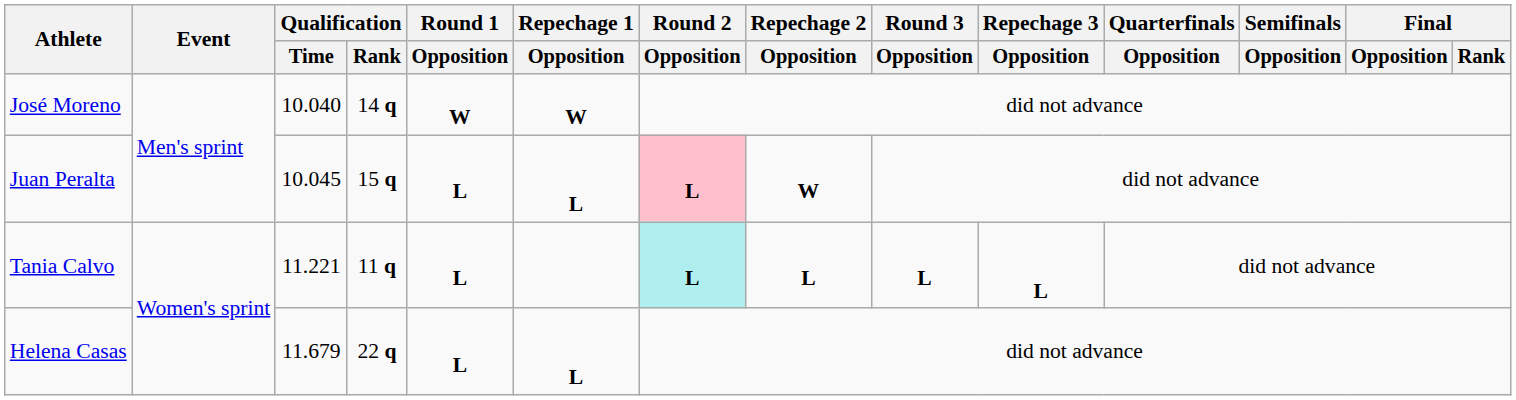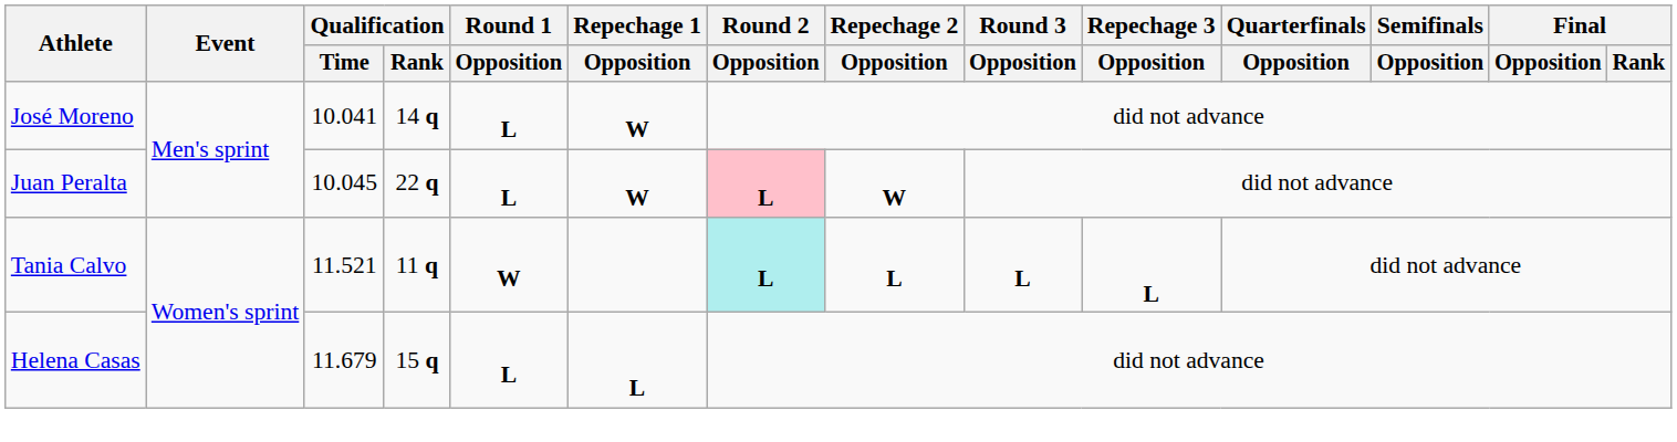 <table class="wikitable" style="font-size:90%">
 <tr>
 <th rowspan=2>Athlete</th>
 <th rowspan=2>Event</th>
 <th colspan=2>Qualification</th>
 <th>Round 1</th>
 <th>Repechage 1</th>
 <th>Round 2</th>
 <th>Repechage 2</th>
 <th>Round 3</th>
 <th>Repechage 3</th>
 <th>Quarterfinals</th>
 <th>Semifinals</th>
 <th colspan=2>Final</th>
 </tr>
 <tr style="font-size:95%">
 <th>Time</th>
 <th>Rank</th>
 <th>Opposition</th>
 <th>Opposition</th>
 <th>Opposition</th>
 <th>Opposition</th>
 <th>Opposition</th>
 <th>Opposition</th>
 <th>Opposition</th>
 <th>Opposition</th>
 <th>Opposition</th>
 <th>Rank</th>
 </tr>
 <tr align=center>
 <td align=left><a href='#'>José Moreno</a></td>
 <td align=left rowspan=2><a href='#'>Men's sprint</a></td>
-<td>10.040</td>
+<td>10.041</td>
 <td>14 <strong>q</strong></td>
-<td><br><strong>W</strong></td>
+<td><br><strong>L</strong></td>
 <td><br><strong>W</strong></td>
 <td colspan=8>did not advance</td>
 </tr>
 <tr align=center>
 <td align=left><a href='#'>Juan Peralta</a></td>
 <td>10.045</td>
-<td>15 <strong>q</strong></td>
+<td>22 <strong>q</strong></td>
 <td><br><strong>L</strong></td>
-<td><br><br><strong>L</strong></td>
+<td><br><strong>W</strong></td>
 <td style="background: pink;"><br><strong>L</strong></td>
 <td><br><strong>W</strong></td>
 <td colspan=8>did not advance</td>
 </tr>
 <tr align=center>
 <td align=left><a href='#'>Tania Calvo</a></td>
 <td align=left rowspan=2><a href='#'>Women's sprint</a></td>
-<td>11.221</td>
+<td>11.521</td>
 <td>11 <strong>q</strong></td>
-<td><br><strong>L</strong></td>
+<td><br><strong>W</strong></td>
 <td></td>
 <td style="background: paleturquoise;"><br><strong>L</strong></td>
 <td><br><strong>L</strong></td>
 <td><br><strong>L</strong></td>
 <td><br><br><strong>L</strong></td>
 <td colspan=4>did not advance</td>
 </tr>
 <tr align=center>
 <td align=left><a href='#'>Helena Casas</a></td>
 <td>11.679</td>
-<td>22 <strong>q</strong></td>
+<td>15 <strong>q</strong></td>
 <td><br><strong>L</strong></td>
 <td><br><br><strong>L</strong></td>
 <td colspan=8>did not advance</td>
 </tr>
 </table>
